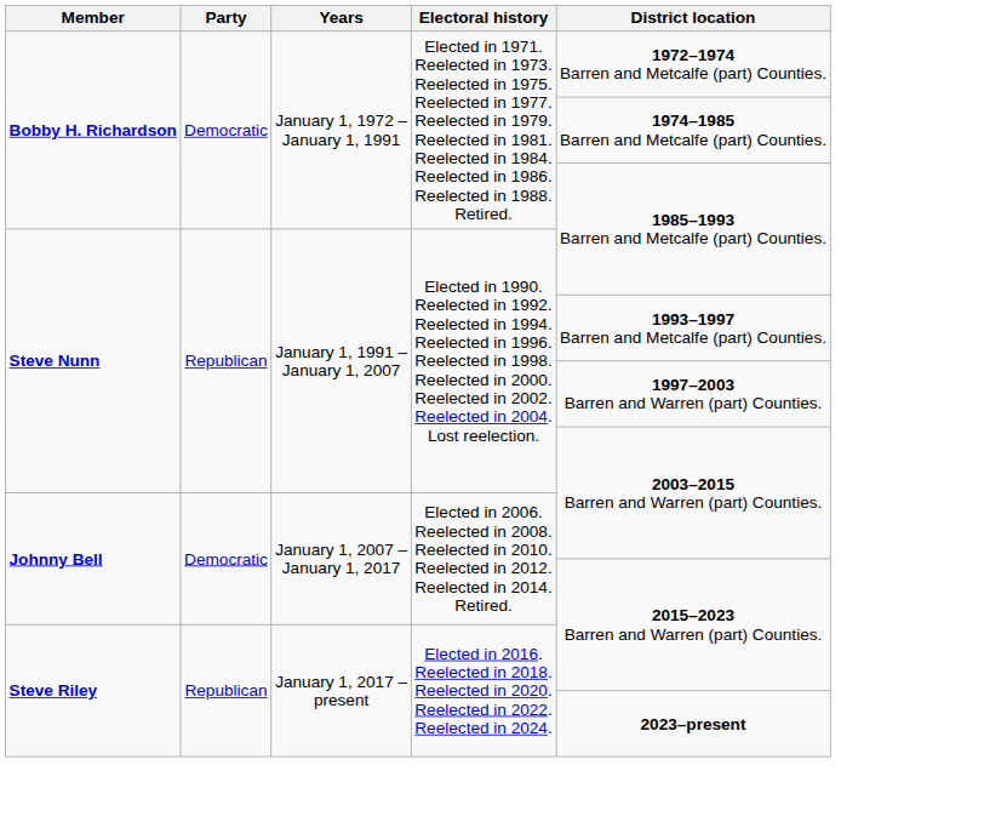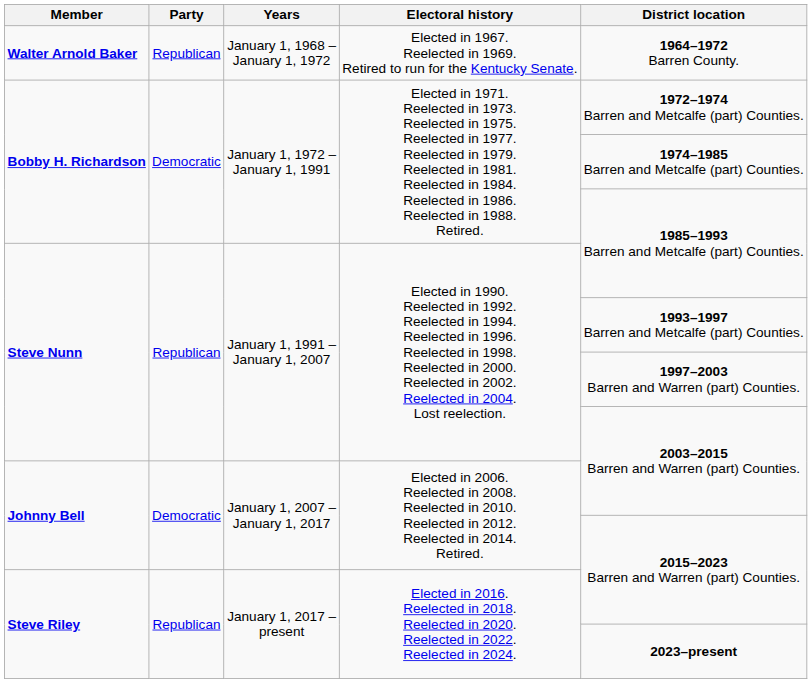 <table class=wikitable style="text-align:center">
 <tr>
 <th>Member</th>
 <th>Party</th>
 <th>Years</th>
 <th>Electoral history</th>
 <th>District location</th>
+</tr>
+<tr style="height:4em">
+<td align=left><strong><a href='#'>Walter Arnold Baker</a></strong><br></td>
+<td><a href='#'>Republican</a></td>
+<td nowrap>January 1, 1968 –<br>January 1, 1972</td>
+<td>Elected in 1967.<br>Reelected in 1969.<br>Retired to run for the <a href='#'>Kentucky Senate</a>.</td>
+<td><strong>1964–1972</strong><br>Barren County.</td>
 </tr>
 <tr style="height:4em">
 <td rowspan=3 align=left><strong><a href='#'>Bobby H. Richardson</a></strong><br></td>
 <td rowspan=3 ><a href='#'>Democratic</a></td>
 <td rowspan=3 nowrap>January 1, 1972 –<br>January 1, 1991</td>
 <td rowspan=3>Elected in 1971.<br>Reelected in 1973.<br>Reelected in 1975.<br>Reelected in 1977.<br>Reelected in 1979.<br>Reelected in 1981.<br>Reelected in 1984.<br>Reelected in 1986.<br>Reelected in 1988.<br>Retired.</td>
 <td><strong>1972–1974</strong><br>Barren and Metcalfe (part) Counties.</td>
 </tr>
 <tr style="height:4em">
 <td><strong>1974–1985</strong><br>Barren and Metcalfe (part) Counties.</td>
 </tr>
 <tr style="height:4em">
 <td rowspan=2><strong>1985–1993</strong><br>Barren and Metcalfe (part) Counties.</td>
 </tr>
 <tr style="height:4em">
 <td rowspan=4 align=left><strong><a href='#'>Steve Nunn</a></strong><br></td>
 <td rowspan=4 ><a href='#'>Republican</a></td>
 <td rowspan=4 nowrap>January 1, 1991 –<br>January 1, 2007</td>
 <td rowspan=4>Elected in 1990.<br>Reelected in 1992.<br>Reelected in 1994.<br>Reelected in 1996.<br>Reelected in 1998.<br>Reelected in 2000.<br>Reelected in 2002.<br><a href='#'>Reelected in 2004</a>.<br>Lost reelection.</td>
 </tr>
 <tr style="height:4em">
 <td><strong>1993–1997</strong><br>Barren and Metcalfe (part) Counties.</td>
 </tr>
 <tr style="height:4em">
 <td><strong>1997–2003</strong><br>Barren and Warren (part) Counties.</td>
 </tr>
 <tr style="height:4em">
 <td rowspan=2><strong>2003–2015</strong><br>Barren and Warren (part) Counties.</td>
 </tr>
 <tr style="height:4em">
 <td rowspan=2 align=left><strong><a href='#'>Johnny Bell</a></strong><br></td>
 <td rowspan=2 ><a href='#'>Democratic</a></td>
 <td rowspan=2 nowrap>January 1, 2007 –<br>January 1, 2017</td>
 <td rowspan=2>Elected in 2006.<br>Reelected in 2008.<br>Reelected in 2010.<br>Reelected in 2012.<br>Reelected in 2014.<br>Retired.</td>
 </tr>
 <tr style="height:4em">
 <td rowspan=2><strong>2015–2023</strong><br>Barren and Warren (part) Counties.</td>
 </tr>
 <tr style="height:4em">
 <td rowspan=2 align=left><strong><a href='#'>Steve Riley</a></strong><br></td>
 <td rowspan=2 ><a href='#'>Republican</a></td>
 <td rowspan=2 nowrap>January 1, 2017 –<br>present</td>
 <td rowspan=2><a href='#'>Elected in 2016</a>.<br><a href='#'>Reelected in 2018</a>.<br><a href='#'>Reelected in 2020</a>.<br><a href='#'>Reelected in 2022</a>.<br><a href='#'>Reelected in 2024</a>.</td>
 </tr>
 <tr style="height:4em">
 <td><strong>2023–present</strong><br></td>
 </tr>
 </table>
